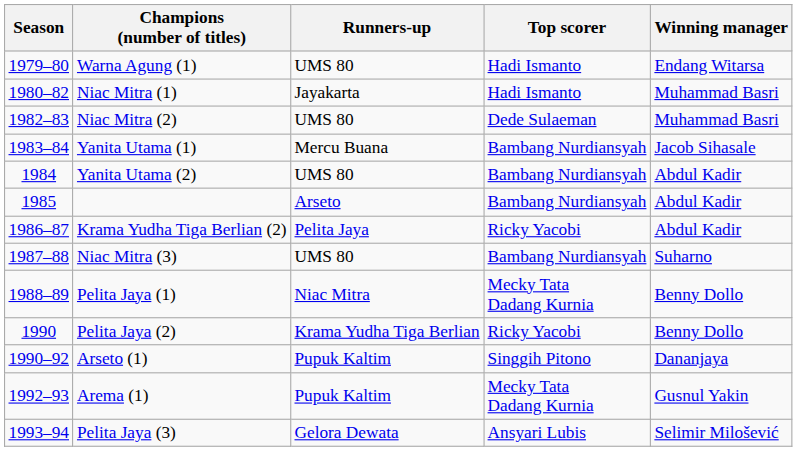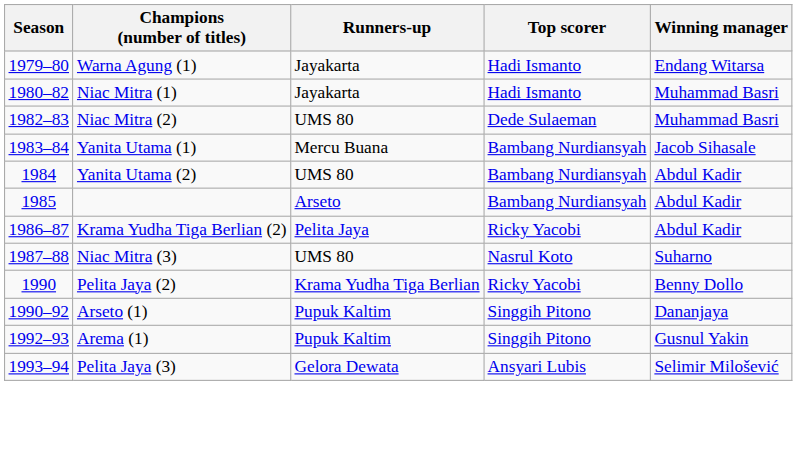 <table class="sortable wikitable">
 <tr>
 <th scope=col>Season</th>
 <th scope=col>Champions<br>(number of titles)</th>
 <th scope=col>Runners-up</th>
 <th scope=col>Top scorer </th>
 <th scope=col>Winning manager</th>
 </tr>
 <tr>
 <td align=center><a href='#'>1979–80</a></td>
 <td><a href='#'>Warna Agung</a> (1)</td>
-<td>UMS 80</td>
+<td>Jayakarta</td>
 <td> <a href='#'>Hadi Ismanto</a> </td>
 <td> <a href='#'>Endang Witarsa</a></td>
 </tr>
 <tr>
 <td align=center><a href='#'>1980–82</a></td>
 <td><a href='#'>Niac Mitra</a> (1)</td>
 <td>Jayakarta</td>
 <td> <a href='#'>Hadi Ismanto</a> </td>
 <td> <a href='#'>Muhammad Basri</a></td>
 </tr>
 <tr>
 <td align=center><a href='#'>1982–83</a></td>
 <td><a href='#'>Niac Mitra</a> (2)</td>
 <td>UMS 80</td>
 <td> <a href='#'>Dede Sulaeman</a> </td>
 <td> <a href='#'>Muhammad Basri</a></td>
 </tr>
 <tr>
 <td align=center><a href='#'>1983–84</a></td>
 <td><a href='#'>Yanita Utama</a> (1)</td>
 <td>Mercu Buana</td>
 <td> <a href='#'>Bambang Nurdiansyah</a> </td>
 <td> <a href='#'>Jacob Sihasale</a></td>
 </tr>
 <tr>
 <td align=center><a href='#'>1984</a></td>
 <td><a href='#'>Yanita Utama</a> (2)</td>
 <td>UMS 80</td>
 <td> <a href='#'>Bambang Nurdiansyah</a> </td>
 <td> <a href='#'>Abdul Kadir</a></td>
 </tr>
 <tr>
 <td align=center><a href='#'>1985</a></td>
 <td></td>
 <td><a href='#'>Arseto</a></td>
 <td> <a href='#'>Bambang Nurdiansyah</a> </td>
 <td> <a href='#'>Abdul Kadir</a></td>
 </tr>
 <tr>
 <td align=center><a href='#'>1986–87</a></td>
 <td><a href='#'>Krama Yudha Tiga Berlian</a> (2)</td>
 <td><a href='#'>Pelita Jaya</a></td>
 <td> <a href='#'>Ricky Yacobi</a> </td>
 <td> <a href='#'>Abdul Kadir</a></td>
 </tr>
 <tr>
 <td align=center><a href='#'>1987–88</a></td>
 <td><a href='#'>Niac Mitra</a> (3)</td>
 <td>UMS 80</td>
-<td> <a href='#'>Bambang Nurdiansyah</a> </td>
+<td> <a href='#'>Nasrul Koto</a> </td>
 <td> <a href='#'>Suharno</a></td>
-</tr>
-<tr>
-<td align=center><a href='#'>1988–89</a></td>
-<td><a href='#'>Pelita Jaya</a> (1)</td>
-<td><a href='#'>Niac Mitra</a></td>
-<td> <a href='#'>Mecky Tata</a> <br>  <a href='#'>Dadang Kurnia</a> </td>
-<td> <a href='#'>Benny Dollo</a></td>
 </tr>
 <tr>
 <td align=center><a href='#'>1990</a></td>
 <td><a href='#'>Pelita Jaya</a> (2)</td>
 <td><a href='#'>Krama Yudha Tiga Berlian</a></td>
 <td> <a href='#'>Ricky Yacobi</a> </td>
 <td> <a href='#'>Benny Dollo</a></td>
 </tr>
 <tr>
 <td align=center><a href='#'>1990–92</a></td>
 <td><a href='#'>Arseto</a> (1)</td>
 <td><a href='#'>Pupuk Kaltim</a></td>
 <td> <a href='#'>Singgih Pitono</a> </td>
 <td> <a href='#'>Dananjaya</a></td>
 </tr>
 <tr>
 <td align=center><a href='#'>1992–93</a></td>
 <td><a href='#'>Arema</a> (1)</td>
 <td><a href='#'>Pupuk Kaltim</a></td>
-<td> <a href='#'>Mecky Tata</a> <br>  <a href='#'>Dadang Kurnia</a> </td>
+<td> <a href='#'>Singgih Pitono</a> </td>
 <td> <a href='#'>Gusnul Yakin</a></td>
 </tr>
 <tr>
 <td align=center><a href='#'>1993–94</a></td>
 <td><a href='#'>Pelita Jaya</a> (3)</td>
 <td><a href='#'>Gelora Dewata</a></td>
 <td> <a href='#'>Ansyari Lubis</a> </td>
 <td> <a href='#'>Selimir Milošević</a></td>
 </tr>
 </table>
